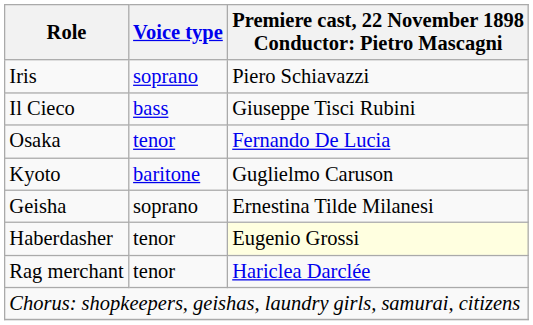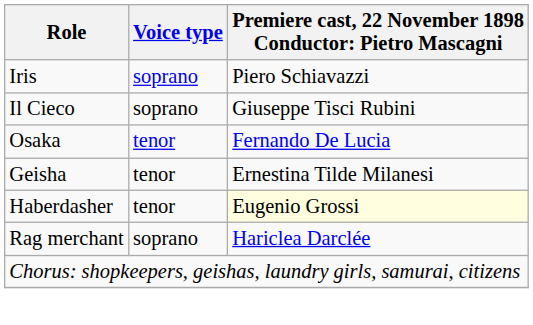 <table class="wikitable">
 <tr>
 <th>Role</th>
 <th><a href='#'>Voice type</a></th>
 <th>Premiere cast, 22 November 1898<br>Conductor: Pietro Mascagni</th>
 </tr>
 <tr>
 <td>Iris</td>
 <td><a href='#'>soprano</a></td>
 <td>Piero Schiavazzi</td>
 </tr>
 <tr>
 <td>Il Cieco</td>
-<td><a href='#'>bass</a></td>
+<td>soprano</td>
 <td>Giuseppe Tisci Rubini</td>
 </tr>
 <tr>
 <td>Osaka</td>
 <td><a href='#'>tenor</a></td>
 <td><a href='#'>Fernando De Lucia</a></td>
 </tr>
 <tr>
-<td>Kyoto</td>
-<td><a href='#'>baritone</a></td>
-<td>Guglielmo Caruson</td>
-</tr>
-<tr>
 <td>Geisha</td>
-<td>soprano</td>
+<td>tenor</td>
 <td>Ernestina Tilde Milanesi</td>
 </tr>
 <tr>
 <td>Haberdasher</td>
 <td>tenor</td>
 <td style="background: lightyellow;">Eugenio Grossi</td>
 </tr>
 <tr>
 <td>Rag merchant</td>
-<td>tenor</td>
+<td>soprano</td>
 <td><a href='#'>Hariclea Darclée</a></td>
 </tr>
 <tr>
 <td colspan="3"><em>Chorus: shopkeepers, geishas, laundry girls, samurai, citizens</em></td>
 </tr>
 <tr>
 </tr>
 </table>
